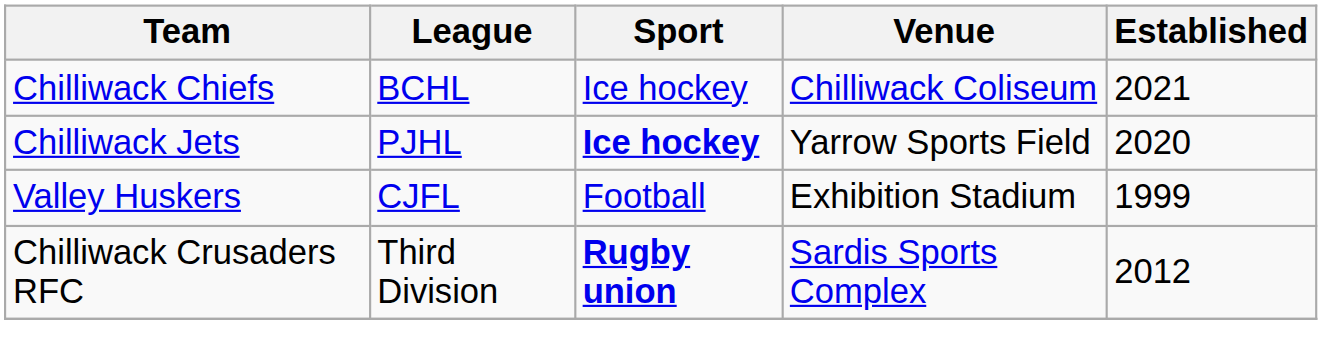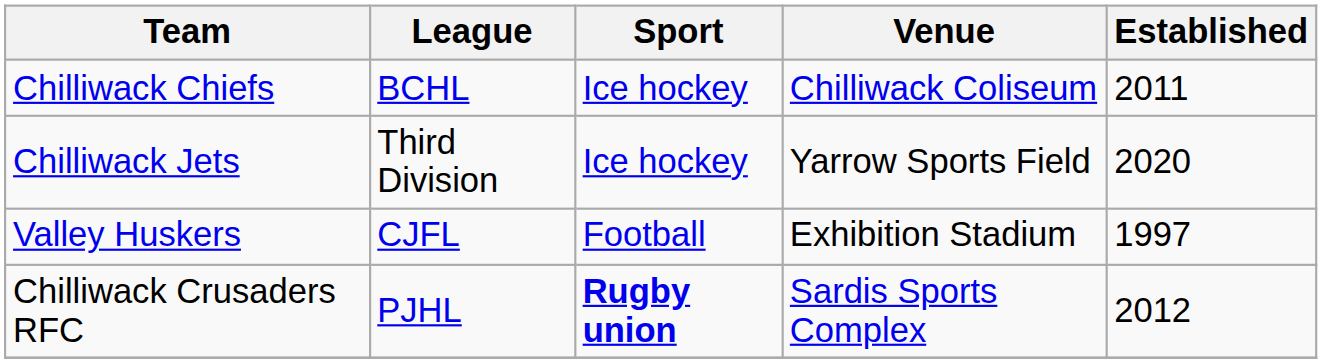 <table class="wikitable sortable" align="right" style="text-align:left">
 <tr>
 <th scope="col">Team</th>
 <th scope="col">League</th>
 <th scope="col">Sport</th>
 <th scope="col">Venue</th>
 <th scope="col">Established</th>
 </tr>
 <tr>
 <td><a href='#'>Chilliwack Chiefs</a></td>
 <td><a href='#'>BCHL</a></td>
 <td><a href='#'>Ice hockey</a></td>
 <td><a href='#'>Chilliwack Coliseum</a></td>
-<td>2021</td>
+<td>2011</td>
 </tr>
 <tr>
 <td><a href='#'>Chilliwack Jets</a></td>
-<td><a href='#'>PJHL</a></td>
-<td><strong><a href='#'>Ice hockey</a></strong></td>
+<td>Third Division</td>
+<td><a href='#'>Ice hockey</a></td>
 <td>Yarrow Sports Field</td>
 <td>2020</td>
 </tr>
 <tr>
 <td><a href='#'>Valley Huskers</a></td>
 <td><a href='#'>CJFL</a></td>
 <td><a href='#'>Football</a></td>
 <td>Exhibition Stadium</td>
-<td>1999</td>
+<td>1997</td>
 </tr>
 <tr>
 <td>Chilliwack Crusaders RFC</td>
-<td>Third Division</td>
+<td><a href='#'>PJHL</a></td>
 <td><strong><a href='#'>Rugby union</a></strong></td>
 <td><a href='#'>Sardis Sports Complex</a></td>
 <td>2012</td>
 </tr>
 <tr>
 </tr>
 </table>
